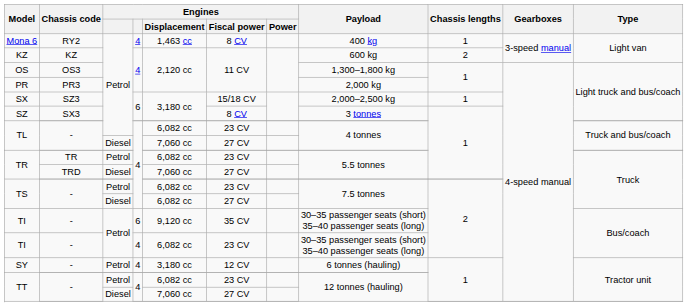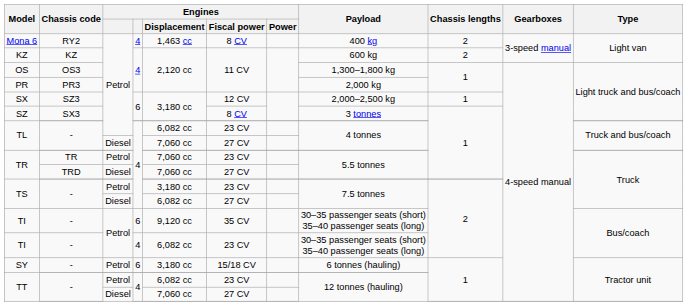 <table class="wikitable" style="text-align:center; font-size:90%;">
 <tr>
 <th rowspan="2">Model</th>
 <th rowspan="2">Chassis code</th>
 <th colspan="5">Engines</th>
 <th rowspan="2">Payload</th>
 <th rowspan="2">Chassis lengths</th>
 <th rowspan="2">Gearboxes</th>
 <th rowspan="2">Type</th>
 </tr>
 <tr>
 <th></th>
 <th></th>
 <th>Displacement</th>
 <th>Fiscal power</th>
 <th>Power</th>
 </tr>
 <tr>
 <td><a href='#'>Mona 6</a></td>
 <td>RY2</td>
 <td rowspan="8">Petrol</td>
 <td><a href='#'>4</a></td>
 <td>1,463 <a href='#'>cc</a></td>
 <td>8 <a href='#'>CV</a></td>
 <td></td>
 <td>400 <a href='#'>kg</a></td>
-<td>1</td>
+<td>2</td>
 <td rowspan="2">3-speed <a href='#'>manual</a></td>
 <td rowspan="2">Light van</td>
 </tr>
 <tr>
 <td>KZ</td>
 <td>KZ</td>
 <td rowspan="3"><a href='#'>4</a></td>
 <td rowspan="3">2,120 cc</td>
 <td rowspan="3">11 CV</td>
 <td rowspan="3"></td>
 <td>600 kg</td>
 <td>2</td>
 </tr>
 <tr>
 <td>OS</td>
 <td>OS3</td>
 <td>1,300–1,800 kg</td>
 <td rowspan="2">1</td>
 <td rowspan="19">4-speed manual</td>
 <td rowspan="4">Light truck and bus/coach</td>
 </tr>
 <tr>
 <td>PR</td>
 <td>PR3</td>
 <td>2,000 kg</td>
 </tr>
 <tr>
 <td>SX</td>
 <td>SZ3</td>
 <td rowspan="2">6</td>
 <td rowspan="2">3,180 cc</td>
-<td>15/18 CV</td>
+<td>12 CV</td>
 <td rowspan="2"></td>
 <td>2,000–2,500 kg</td>
 <td>1</td>
 </tr>
 <tr>
 <td>SZ</td>
 <td>SX3</td>
 <td>8 <a href='#'>CV</a></td>
 <td>3 <a href='#'>tonnes</a></td>
 <td rowspan="7">1</td>
 </tr>
 <tr>
 <td rowspan="3">TL</td>
 </tr>
 <tr>
 <td rowspan="2">-</td>
 <td rowspan="8">4</td>
 <td>6,082 cc</td>
 <td>23 CV</td>
 <td></td>
 <td rowspan="2">4 tonnes</td>
 <td rowspan="2">Truck and bus/coach</td>
 </tr>
 <tr>
 <td>Diesel</td>
 <td>7,060 cc</td>
 <td>27 CV</td>
 <td></td>
 </tr>
 <tr>
 <td rowspan="3">TR</td>
 </tr>
 <tr>
 <td>TR</td>
 <td>Petrol</td>
-<td>6,082 cc</td>
+<td>7,060 cc</td>
 <td>23 CV</td>
 <td></td>
 <td rowspan="2">5.5 tonnes</td>
 <td rowspan="5">Truck</td>
 </tr>
 <tr>
 <td>TRD</td>
 <td>Diesel</td>
 <td>7,060 cc</td>
 <td>27 CV</td>
 <td></td>
 </tr>
 <tr>
 <td rowspan="3">TS</td>
 </tr>
 <tr>
 <td rowspan="2">-</td>
 <td>Petrol</td>
-<td>6,082 cc</td>
+<td>3,180 cc</td>
 <td>23 CV</td>
 <td></td>
 <td rowspan="2">7.5 tonnes</td>
 <td rowspan="4">2</td>
 </tr>
 <tr>
 <td>Diesel</td>
 <td>6,082 cc</td>
 <td>27 CV</td>
 <td></td>
 </tr>
 <tr>
 <td>TI</td>
 <td>-</td>
 <td rowspan="2">Petrol</td>
 <td>6</td>
 <td>9,120 cc</td>
 <td>35 CV</td>
 <td></td>
 <td>30–35 passenger seats (short)<br>35–40 passenger seats (long)</td>
 <td rowspan="2">Bus/coach</td>
 </tr>
 <tr>
 <td>TI </td>
 <td>-</td>
 <td>4</td>
 <td>6,082 cc</td>
 <td>23 CV</td>
 <td></td>
 <td>30–35 passenger seats (short)<br>35–40 passenger seats (long)</td>
 </tr>
 <tr>
 <td>SY</td>
 <td>-</td>
 <td>Petrol</td>
-<td>4</td>
+<td>6</td>
 <td>3,180 cc</td>
-<td>12 CV</td>
+<td>15/18 CV</td>
 <td></td>
 <td>6 tonnes (hauling)</td>
 <td rowspan="4">1</td>
 <td rowspan="4">Tractor unit</td>
 </tr>
 <tr>
 <td rowspan="5">TT</td>
 </tr>
 <tr>
 <td rowspan="2">-</td>
 <td>Petrol</td>
 <td rowspan="2">4</td>
 <td>6,082 cc</td>
 <td>23 CV</td>
 <td></td>
 <td rowspan="4">12 tonnes (hauling)</td>
 </tr>
 <tr>
 <td rowspan="2">Diesel</td>
 <td>7,060 cc</td>
 <td>27 CV</td>
 <td></td>
 </tr>
 <tr>
 </tr>
 </table>
